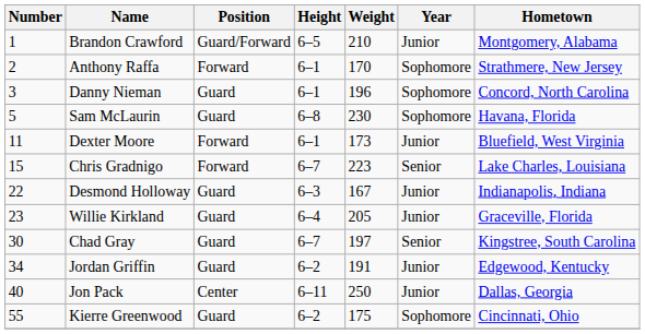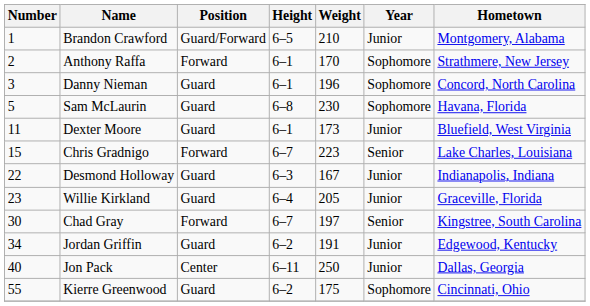 <table class="wikitable" style="font-size: 95%;">
 <tr>
 <th>Number</th>
 <th>Name</th>
 <th>Position</th>
 <th>Height</th>
 <th>Weight</th>
 <th>Year</th>
 <th>Hometown</th>
 </tr>
 <tr>
 <td>1</td>
 <td>Brandon Crawford</td>
 <td>Guard/Forward</td>
 <td>6–5</td>
 <td>210</td>
 <td>Junior</td>
 <td><a href='#'>Montgomery, Alabama</a></td>
 </tr>
 <tr>
 <td>2</td>
 <td>Anthony Raffa</td>
 <td>Forward</td>
 <td>6–1</td>
 <td>170</td>
 <td>Sophomore</td>
 <td><a href='#'>Strathmere, New Jersey</a></td>
 </tr>
 <tr>
 <td>3</td>
 <td>Danny Nieman</td>
 <td>Guard</td>
 <td>6–1</td>
 <td>196</td>
 <td>Sophomore</td>
 <td><a href='#'>Concord, North Carolina</a></td>
 </tr>
 <tr>
 <td>5</td>
 <td>Sam McLaurin</td>
 <td>Guard</td>
 <td>6–8</td>
 <td>230</td>
 <td>Sophomore</td>
 <td><a href='#'>Havana, Florida</a></td>
 </tr>
 <tr>
 <td>11</td>
 <td>Dexter Moore</td>
-<td>Forward</td>
+<td>Guard</td>
 <td>6–1</td>
 <td>173</td>
 <td>Junior</td>
 <td><a href='#'>Bluefield, West Virginia</a></td>
 </tr>
 <tr>
 <td>15</td>
 <td>Chris Gradnigo</td>
 <td>Forward</td>
 <td>6–7</td>
 <td>223</td>
 <td>Senior</td>
 <td><a href='#'>Lake Charles, Louisiana</a></td>
 </tr>
 <tr>
 <td>22</td>
 <td>Desmond Holloway</td>
 <td>Guard</td>
 <td>6–3</td>
 <td>167</td>
 <td>Junior</td>
 <td><a href='#'>Indianapolis, Indiana</a></td>
 </tr>
 <tr>
 <td>23</td>
 <td>Willie Kirkland</td>
 <td>Guard</td>
 <td>6–4</td>
 <td>205</td>
 <td>Junior</td>
 <td><a href='#'>Graceville, Florida</a></td>
 </tr>
 <tr>
 <td>30</td>
 <td>Chad Gray</td>
-<td>Guard</td>
+<td>Forward</td>
 <td>6–7</td>
 <td>197</td>
 <td>Senior</td>
 <td><a href='#'>Kingstree, South Carolina</a></td>
 </tr>
 <tr>
 <td>34</td>
 <td>Jordan Griffin</td>
 <td>Guard</td>
 <td>6–2</td>
 <td>191</td>
 <td>Junior</td>
 <td><a href='#'>Edgewood, Kentucky</a></td>
 </tr>
 <tr>
 <td>40</td>
 <td>Jon Pack</td>
 <td>Center</td>
 <td>6–11</td>
 <td>250</td>
 <td>Junior</td>
 <td><a href='#'>Dallas, Georgia</a></td>
 </tr>
 <tr>
 <td>55</td>
 <td>Kierre Greenwood</td>
 <td>Guard</td>
 <td>6–2</td>
 <td>175</td>
 <td>Sophomore</td>
 <td><a href='#'>Cincinnati, Ohio</a></td>
 </tr>
 <tr>
 </tr>
 </table>
